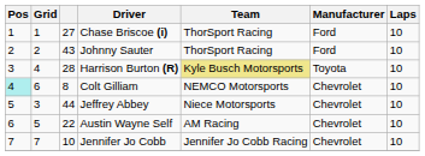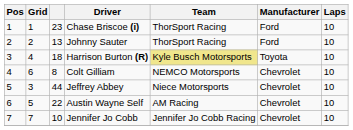 <table class="wikitable" style="font-size:98%">
 <tr>
 <th>Pos</th>
 <th>Grid</th>
 <th></th>
 <th>Driver</th>
 <th>Team</th>
 <th>Manufacturer</th>
 <th>Laps</th>
 </tr>
 <tr>
 <td>1</td>
 <td>1</td>
-<td>27</td>
+<td>23</td>
 <td>Chase Briscoe <strong>(i)</strong></td>
 <td>ThorSport Racing</td>
 <td>Ford</td>
 <td>10</td>
 </tr>
 <tr>
 <td>2</td>
 <td>2</td>
-<td>43</td>
+<td>13</td>
 <td>Johnny Sauter</td>
 <td>ThorSport Racing</td>
 <td>Ford</td>
 <td>10</td>
 </tr>
 <tr>
 <td>3</td>
 <td>4</td>
-<td>28</td>
+<td>18</td>
 <td>Harrison Burton <strong>(R)</strong></td>
 <td style="background: khaki;">Kyle Busch Motorsports</td>
 <td>Toyota</td>
 <td>10</td>
 </tr>
 <tr>
-<td style="background: paleturquoise;">4</td>
+<td>4</td>
 <td>6</td>
 <td>8</td>
 <td>Colt Gilliam</td>
 <td>NEMCO Motorsports</td>
 <td>Chevrolet</td>
 <td>10</td>
 </tr>
 <tr>
 <td>5</td>
 <td>3</td>
 <td>44</td>
 <td>Jeffrey Abbey</td>
 <td>Niece Motorsports</td>
 <td>Chevrolet</td>
 <td>10</td>
 </tr>
 <tr>
 <td>6</td>
 <td>5</td>
 <td>22</td>
 <td>Austin Wayne Self</td>
 <td>AM Racing</td>
 <td>Chevrolet</td>
 <td>10</td>
 </tr>
 <tr>
 <td>7</td>
 <td>7</td>
 <td>10</td>
 <td>Jennifer Jo Cobb</td>
 <td>Jennifer Jo Cobb Racing</td>
 <td>Chevrolet</td>
 <td>10</td>
 </tr>
 <tr>
 </tr>
 </table>
